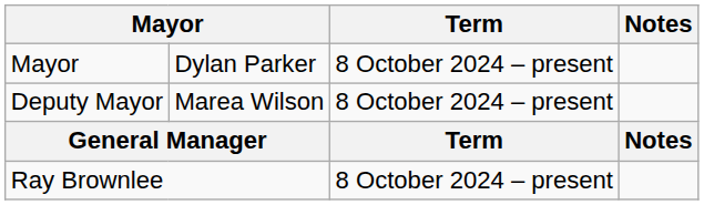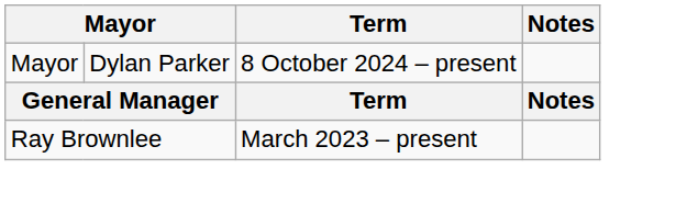 <table class="wikitable">
 <tr>
 <th colspan="2">Mayor</th>
 <th>Term</th>
 <th>Notes</th>
 </tr>
 <tr>
 <td>Mayor</td>
 <td>Dylan Parker</td>
 <td>8 October 2024 – present</td>
 <td></td>
 </tr>
 <tr>
-<td>Deputy Mayor</td>
-<td>Marea Wilson</td>
-<td>8 October 2024 – present</td>
-<td></td>
-</tr>
-<tr>
 <th colspan="2">General Manager</th>
 <th>Term</th>
 <th>Notes</th>
 </tr>
 <tr>
 <td colspan="2">Ray Brownlee</td>
-<td>8 October 2024 – present</td>
+<td>March 2023 – present</td>
 <td></td>
 </tr>
 </table>
